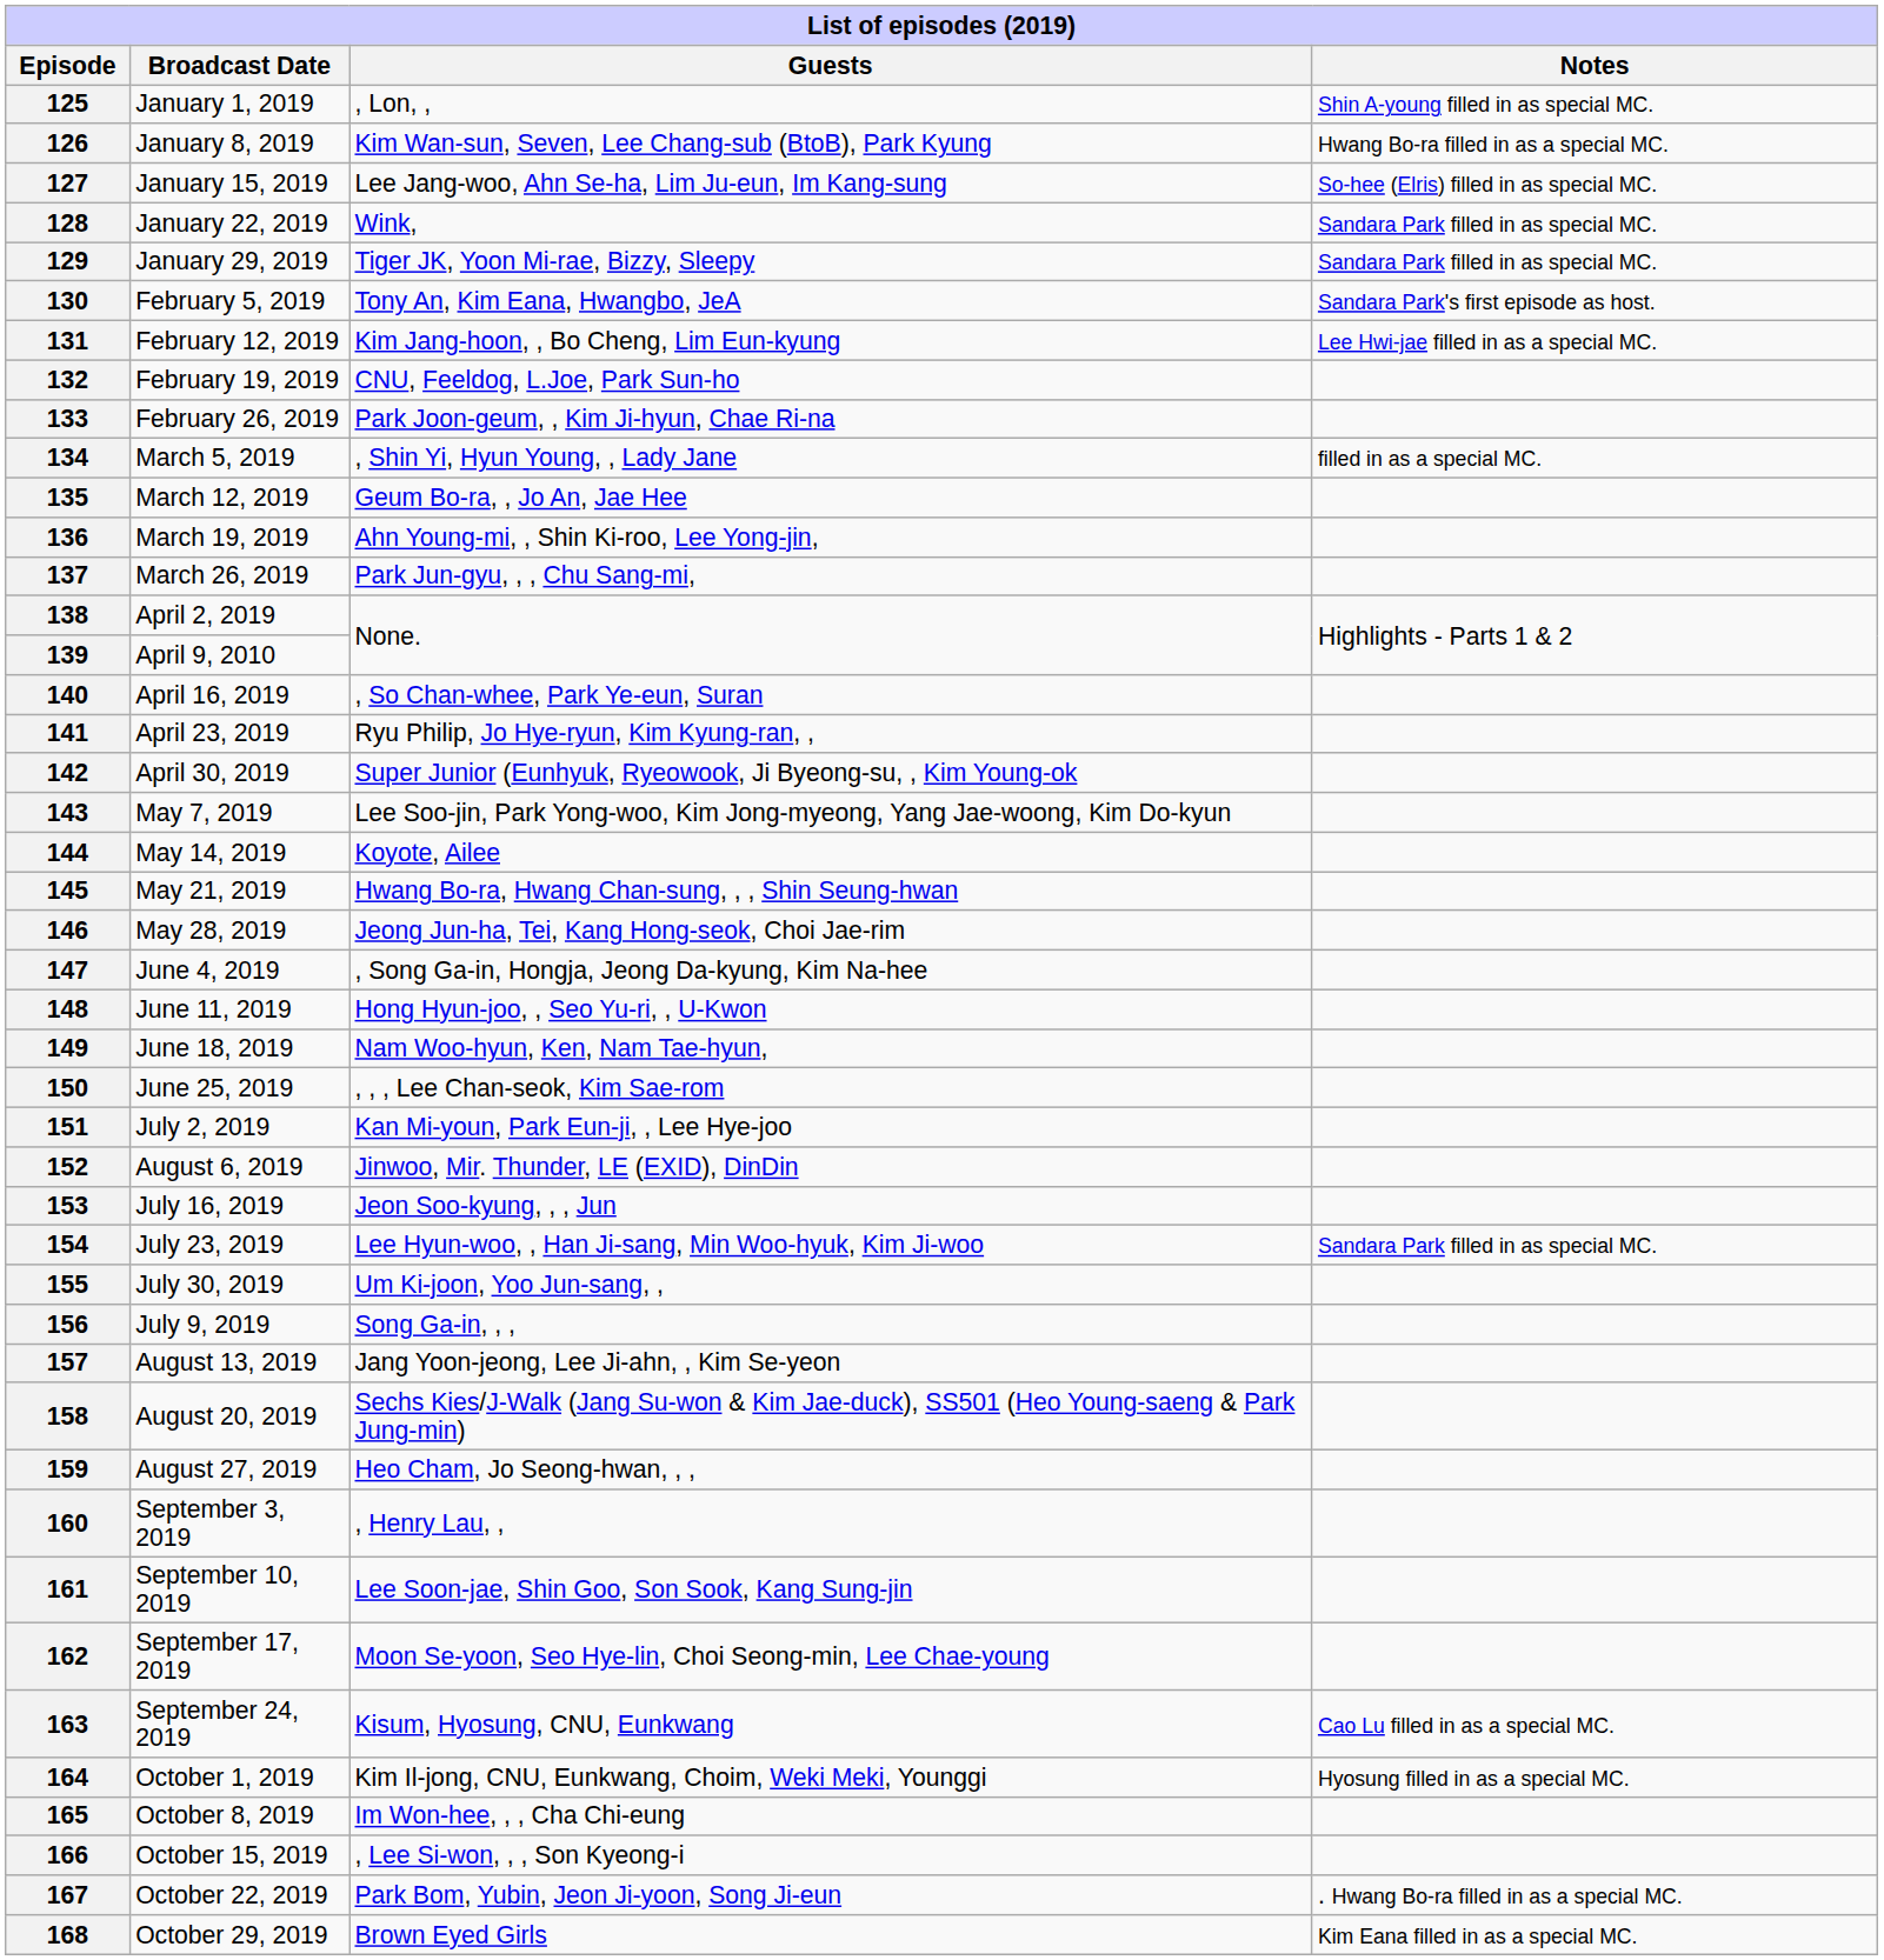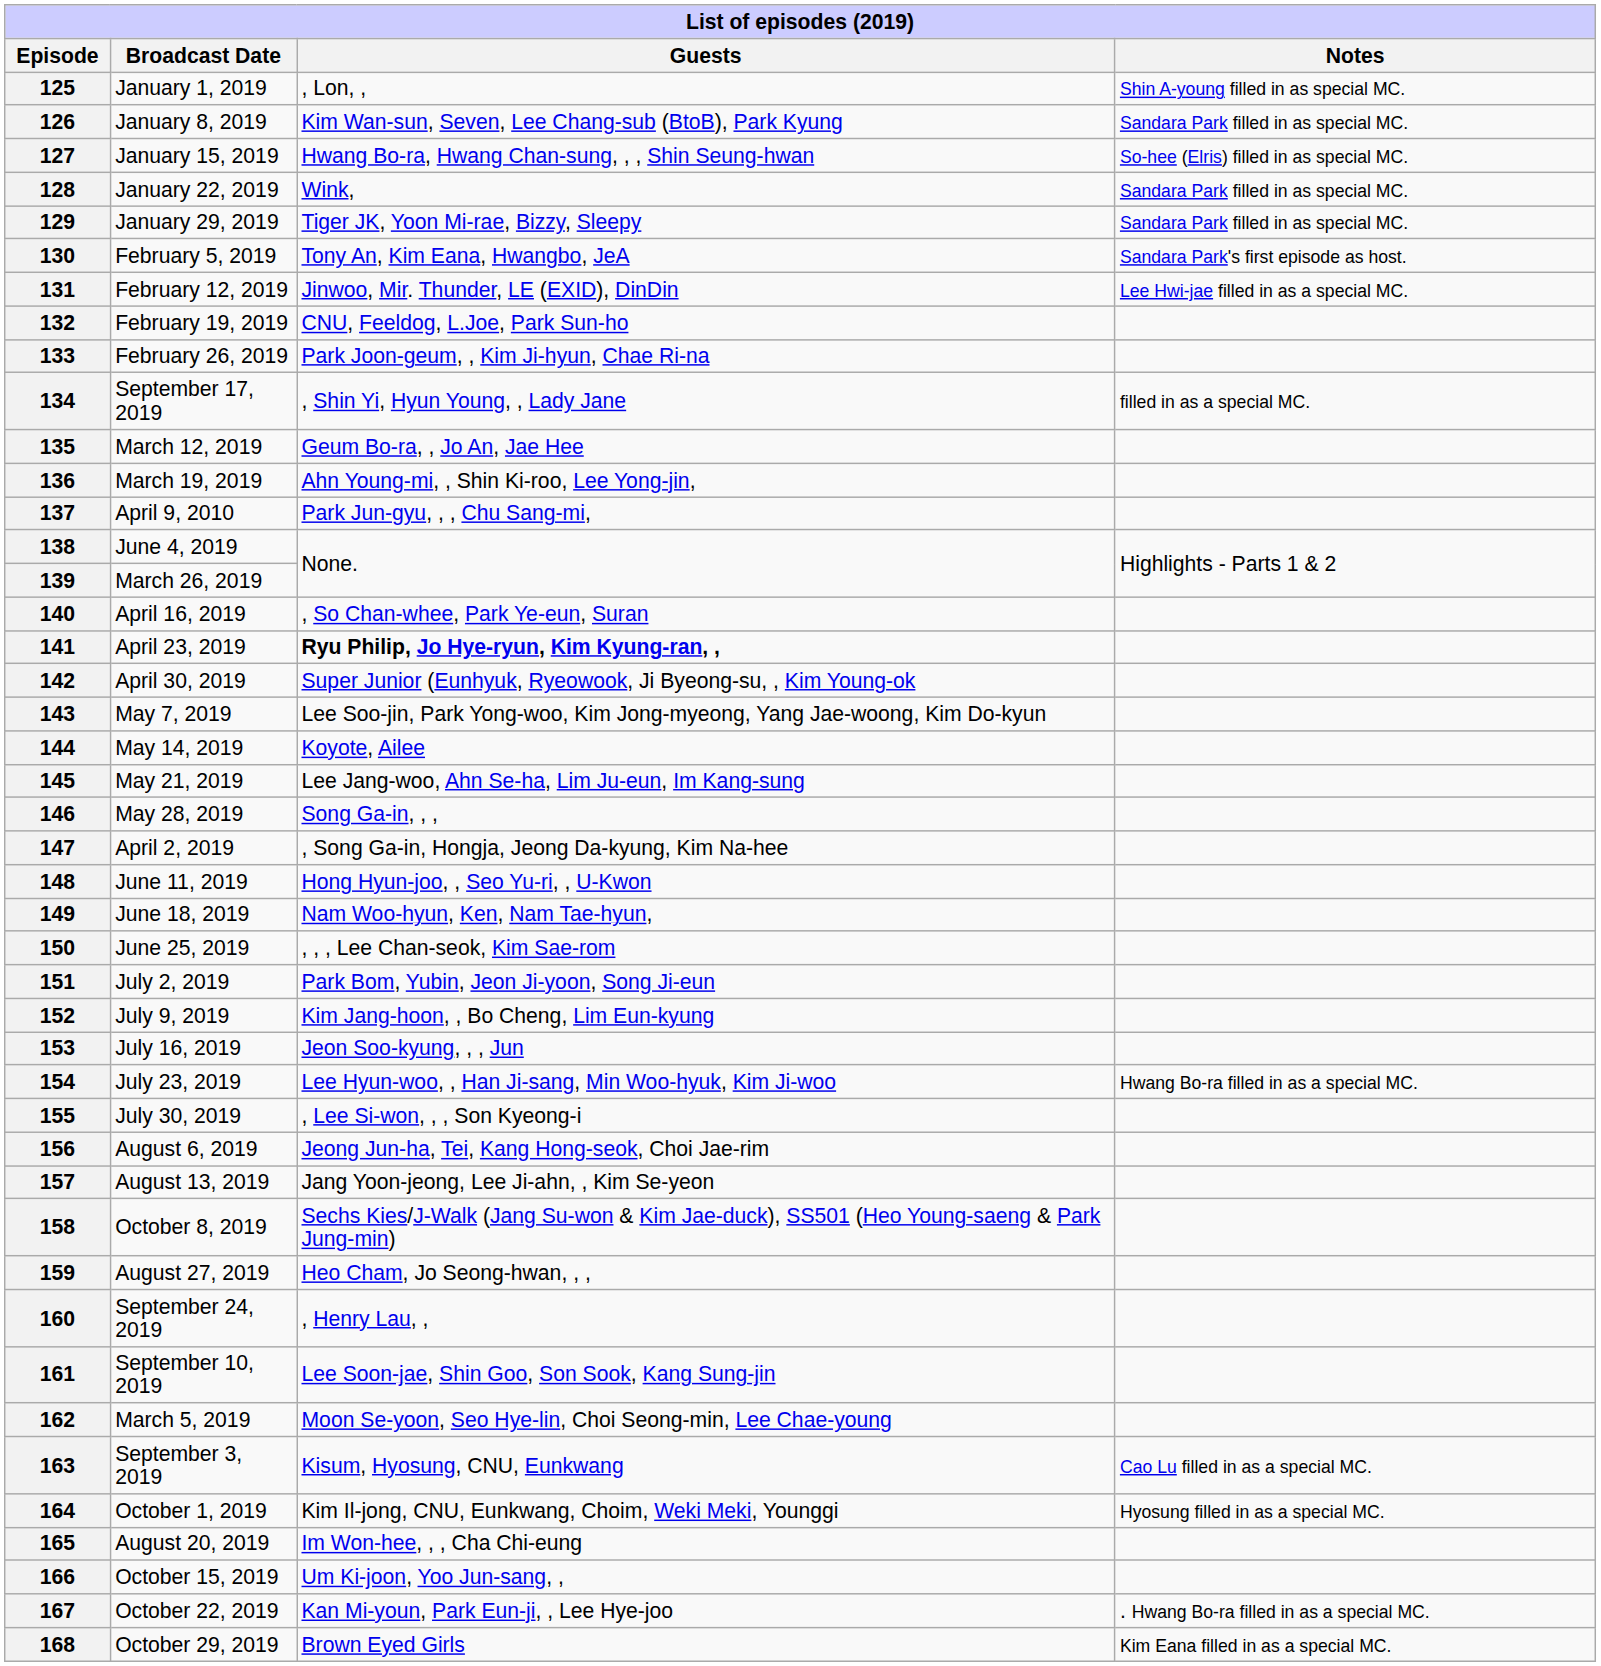 <table class="wikitable" style="font-size: 90%;">
 <tr>
 <th Colspan="4" style="background:#ccccff;">List of episodes (2019)</th>
 </tr>
 <tr>
 <th width=65>Episode</th>
 <th width=120>Broadcast Date</th>
 <th width=550>Guests</th>
 <th width=320>Notes</th>
 </tr>
 <tr>
 <th>125</th>
 <td>January 1, 2019</td>
 <td>, Lon, , </td>
 <td><small><a href='#'>Shin A-young</a> filled in as special MC.</small></td>
 </tr>
 <tr>
 <th>126</th>
 <td>January 8, 2019</td>
 <td><a href='#'>Kim Wan-sun</a>, <a href='#'>Seven</a>, <a href='#'>Lee Chang-sub</a> (<a href='#'>BtoB</a>), <a href='#'>Park Kyung</a></td>
-<td><small>Hwang Bo-ra filled in as a special MC.</small></td>
+<td><small><a href='#'>Sandara Park</a> filled in as special MC.</small></td>
 </tr>
 <tr>
 <th>127</th>
 <td>January 15, 2019</td>
-<td>Lee Jang-woo, <a href='#'>Ahn Se-ha</a>, <a href='#'>Lim Ju-eun</a>, <a href='#'>Im Kang-sung</a></td>
+<td><a href='#'>Hwang Bo-ra</a>, <a href='#'>Hwang Chan-sung</a>, , , <a href='#'>Shin Seung-hwan</a></td>
 <td><small><a href='#'>So-hee</a> (<a href='#'>Elris</a>) filled in as special MC.</small></td>
 </tr>
 <tr>
 <th>128</th>
 <td>January 22, 2019</td>
 <td><a href='#'>Wink</a>, </td>
 <td><small><a href='#'>Sandara Park</a> filled in as special MC.</small></td>
 </tr>
 <tr>
 <th>129</th>
 <td>January 29, 2019</td>
 <td><a href='#'>Tiger JK</a>, <a href='#'>Yoon Mi-rae</a>, <a href='#'>Bizzy</a>, <a href='#'>Sleepy</a></td>
 <td><small><a href='#'>Sandara Park</a> filled in as special MC.</small></td>
 </tr>
 <tr>
 <th>130</th>
 <td>February 5, 2019</td>
 <td><a href='#'>Tony An</a>, <a href='#'>Kim Eana</a>, <a href='#'>Hwangbo</a>, <a href='#'>JeA</a></td>
 <td><small><a href='#'>Sandara Park</a>'s first episode as host.</small></td>
 </tr>
 <tr>
 <th>131</th>
 <td>February 12, 2019</td>
-<td><a href='#'>Kim Jang-hoon</a>, , Bo Cheng, <a href='#'>Lim Eun-kyung</a></td>
+<td><a href='#'>Jinwoo</a>, <a href='#'>Mir</a>. <a href='#'>Thunder</a>, <a href='#'>LE</a> (<a href='#'>EXID</a>), <a href='#'>DinDin</a></td>
 <td><small><a href='#'>Lee Hwi-jae</a> filled in as a special MC.</small></td>
 </tr>
 <tr>
 <th>132</th>
 <td>February 19, 2019</td>
 <td><a href='#'>CNU</a>, <a href='#'>Feeldog</a>, <a href='#'>L.Joe</a>, <a href='#'>Park Sun-ho</a></td>
 <td></td>
 </tr>
 <tr>
 <th>133</th>
 <td>February 26, 2019</td>
 <td><a href='#'>Park Joon-geum</a>, , <a href='#'>Kim Ji-hyun</a>, <a href='#'>Chae Ri-na</a></td>
 <td></td>
 </tr>
 <tr>
 <th>134</th>
-<td>March 5, 2019</td>
+<td>September 17, 2019</td>
 <td>, <a href='#'>Shin Yi</a>, <a href='#'>Hyun Young</a>, , <a href='#'>Lady Jane</a></td>
 <td><small> filled in as a special MC.</small></td>
 </tr>
 <tr>
 <th>135</th>
 <td>March 12, 2019</td>
 <td><a href='#'>Geum Bo-ra</a>, , <a href='#'>Jo An</a>, <a href='#'>Jae Hee</a></td>
 <td></td>
 </tr>
 <tr>
 <th>136</th>
 <td>March 19, 2019</td>
 <td><a href='#'>Ahn Young-mi</a>, , Shin Ki-roo, <a href='#'>Lee Yong-jin</a>, </td>
 <td></td>
 </tr>
 <tr>
 <th>137</th>
-<td>March 26, 2019</td>
+<td>April 9, 2010</td>
 <td><a href='#'>Park Jun-gyu</a>, , , <a href='#'>Chu Sang-mi</a>, </td>
 <td></td>
 </tr>
 <tr>
 <th>138</th>
-<td>April 2, 2019</td>
+<td>June 4, 2019</td>
 <td rowspan="2">None.</td>
 <td rowspan="2">Highlights - Parts 1 & 2</td>
 </tr>
 <tr>
 <th>139</th>
-<td>April 9, 2010</td>
+<td>March 26, 2019</td>
 </tr>
 <tr>
 <th>140</th>
 <td>April 16, 2019</td>
 <td>, <a href='#'>So Chan-whee</a>, <a href='#'>Park Ye-eun</a>, <a href='#'>Suran</a></td>
 <td></td>
 </tr>
 <tr>
 <th>141</th>
 <td>April 23, 2019</td>
-<td>Ryu Philip, <a href='#'>Jo Hye-ryun</a>, <a href='#'>Kim Kyung-ran</a>, , </td>
+<td><strong>Ryu Philip, <a href='#'>Jo Hye-ryun</a>, <a href='#'>Kim Kyung-ran</a>, , </strong></td>
 <td></td>
 </tr>
 <tr>
 <th>142</th>
 <td>April 30, 2019</td>
 <td><a href='#'>Super Junior</a> (<a href='#'>Eunhyuk</a>, <a href='#'>Ryeowook</a>, Ji Byeong-su, , <a href='#'>Kim Young-ok</a></td>
 <td></td>
 </tr>
 <tr>
 <th>143</th>
 <td>May 7, 2019</td>
 <td>Lee Soo-jin, Park Yong-woo, Kim Jong-myeong, Yang Jae-woong, Kim Do-kyun</td>
 <td></td>
 </tr>
 <tr>
 <th>144</th>
 <td>May 14, 2019</td>
 <td><a href='#'>Koyote</a>, <a href='#'>Ailee</a></td>
 <td></td>
 </tr>
 <tr>
 <th>145</th>
 <td>May 21, 2019</td>
-<td><a href='#'>Hwang Bo-ra</a>, <a href='#'>Hwang Chan-sung</a>, , , <a href='#'>Shin Seung-hwan</a></td>
+<td>Lee Jang-woo, <a href='#'>Ahn Se-ha</a>, <a href='#'>Lim Ju-eun</a>, <a href='#'>Im Kang-sung</a></td>
 <td></td>
 </tr>
 <tr>
 <th>146</th>
 <td>May 28, 2019</td>
-<td><a href='#'>Jeong Jun-ha</a>, <a href='#'>Tei</a>, <a href='#'>Kang Hong-seok</a>, Choi Jae-rim</td>
+<td><a href='#'>Song Ga-in</a>, , , </td>
 <td></td>
 </tr>
 <tr>
 <th>147</th>
-<td>June 4, 2019</td>
+<td>April 2, 2019</td>
 <td>, Song Ga-in, Hongja, Jeong Da-kyung, Kim Na-hee</td>
 <td></td>
 </tr>
 <tr>
 <th>148</th>
 <td>June 11, 2019</td>
 <td><a href='#'>Hong Hyun-joo</a>, , <a href='#'>Seo Yu-ri</a>, , <a href='#'>U-Kwon</a></td>
 <td></td>
 </tr>
 <tr>
 <th>149</th>
 <td>June 18, 2019</td>
 <td><a href='#'>Nam Woo-hyun</a>, <a href='#'>Ken</a>, <a href='#'>Nam Tae-hyun</a>, </td>
 <td></td>
 </tr>
 <tr>
 <th>150</th>
 <td>June 25, 2019</td>
 <td>, , , Lee Chan-seok, <a href='#'>Kim Sae-rom</a></td>
 <td></td>
 </tr>
 <tr>
 <th>151</th>
 <td>July 2, 2019</td>
-<td><a href='#'>Kan Mi-youn</a>, <a href='#'>Park Eun-ji</a>, , Lee Hye-joo</td>
+<td><a href='#'>Park Bom</a>, <a href='#'>Yubin</a>, <a href='#'>Jeon Ji-yoon</a>, <a href='#'>Song Ji-eun</a></td>
 <td></td>
 </tr>
 <tr>
 <th>152</th>
-<td>August 6, 2019</td>
-<td><a href='#'>Jinwoo</a>, <a href='#'>Mir</a>. <a href='#'>Thunder</a>, <a href='#'>LE</a> (<a href='#'>EXID</a>), <a href='#'>DinDin</a></td>
+<td>July 9, 2019</td>
+<td><a href='#'>Kim Jang-hoon</a>, , Bo Cheng, <a href='#'>Lim Eun-kyung</a></td>
 <td></td>
 </tr>
 <tr>
 <th>153</th>
 <td>July 16, 2019</td>
 <td><a href='#'>Jeon Soo-kyung</a>, , , <a href='#'>Jun</a></td>
 <td></td>
 </tr>
 <tr>
 <th>154</th>
 <td>July 23, 2019</td>
 <td><a href='#'>Lee Hyun-woo</a>, , <a href='#'>Han Ji-sang</a>, <a href='#'>Min Woo-hyuk</a>, <a href='#'>Kim Ji-woo</a></td>
-<td><small><a href='#'>Sandara Park</a> filled in as special MC.</small></td>
+<td><small>Hwang Bo-ra filled in as a special MC.</small></td>
 </tr>
 <tr>
 <th>155</th>
 <td>July 30, 2019</td>
-<td><a href='#'>Um Ki-joon</a>, <a href='#'>Yoo Jun-sang</a>, , </td>
+<td>, <a href='#'>Lee Si-won</a>, , , Son Kyeong-i</td>
 <td></td>
 </tr>
 <tr>
 <th>156</th>
-<td>July 9, 2019</td>
-<td><a href='#'>Song Ga-in</a>, , , </td>
+<td>August 6, 2019</td>
+<td><a href='#'>Jeong Jun-ha</a>, <a href='#'>Tei</a>, <a href='#'>Kang Hong-seok</a>, Choi Jae-rim</td>
 <td></td>
 </tr>
 <tr>
 <th>157</th>
 <td>August 13, 2019</td>
 <td>Jang Yoon-jeong, Lee Ji-ahn, , Kim Se-yeon</td>
 <td></td>
 </tr>
 <tr>
 <th>158</th>
-<td>August 20, 2019</td>
+<td>October 8, 2019</td>
 <td><a href='#'>Sechs Kies</a>/<a href='#'>J-Walk</a> (<a href='#'>Jang Su-won</a> & <a href='#'>Kim Jae-duck</a>), <a href='#'>SS501</a> (<a href='#'>Heo Young-saeng</a> & <a href='#'>Park Jung-min</a>)</td>
 <td></td>
 </tr>
 <tr>
 <th>159</th>
 <td>August 27, 2019</td>
 <td><a href='#'>Heo Cham</a>, Jo Seong-hwan, , , </td>
 <td></td>
 </tr>
 <tr>
 <th>160</th>
-<td>September 3, 2019</td>
+<td>September 24, 2019</td>
 <td>, <a href='#'>Henry Lau</a>, , </td>
 <td></td>
 </tr>
 <tr>
 <th>161</th>
 <td>September 10, 2019</td>
 <td><a href='#'>Lee Soon-jae</a>, <a href='#'>Shin Goo</a>, <a href='#'>Son Sook</a>, <a href='#'>Kang Sung-jin</a></td>
 <td></td>
 </tr>
 <tr>
 <th>162</th>
-<td>September 17, 2019</td>
+<td>March 5, 2019</td>
 <td><a href='#'>Moon Se-yoon</a>, <a href='#'>Seo Hye-lin</a>, Choi Seong-min, <a href='#'>Lee Chae-young</a></td>
 <td></td>
 </tr>
 <tr>
 <th>163</th>
-<td>September 24, 2019</td>
+<td>September 3, 2019</td>
 <td><a href='#'>Kisum</a>, <a href='#'>Hyosung</a>, CNU, <a href='#'>Eunkwang</a></td>
 <td><small><a href='#'>Cao Lu</a> filled in as a special MC.</small></td>
 </tr>
 <tr>
 <th>164</th>
 <td>October 1, 2019</td>
 <td>Kim Il-jong, CNU, Eunkwang, Choim, <a href='#'>Weki Meki</a>, Younggi</td>
 <td><small>Hyosung filled in as a special MC.</small></td>
 </tr>
 <tr>
 <th>165</th>
-<td>October 8, 2019</td>
+<td>August 20, 2019</td>
 <td><a href='#'>Im Won-hee</a>, , , Cha Chi-eung</td>
 <td></td>
 </tr>
 <tr>
 <th>166</th>
 <td>October 15, 2019</td>
-<td>, <a href='#'>Lee Si-won</a>, , , Son Kyeong-i</td>
+<td><a href='#'>Um Ki-joon</a>, <a href='#'>Yoo Jun-sang</a>, , </td>
 <td></td>
 </tr>
 <tr>
 <th>167</th>
 <td>October 22, 2019</td>
-<td><a href='#'>Park Bom</a>, <a href='#'>Yubin</a>, <a href='#'>Jeon Ji-yoon</a>, <a href='#'>Song Ji-eun</a></td>
+<td><a href='#'>Kan Mi-youn</a>, <a href='#'>Park Eun-ji</a>, , Lee Hye-joo</td>
 <td>. <small>Hwang Bo-ra filled in as a special MC.</small></td>
 </tr>
 <tr>
 <th>168</th>
 <td>October 29, 2019</td>
 <td><a href='#'>Brown Eyed Girls</a></td>
 <td><small>Kim Eana filled in as a special MC.</small></td>
 </tr>
 <tr>
 </tr>
 </table>
